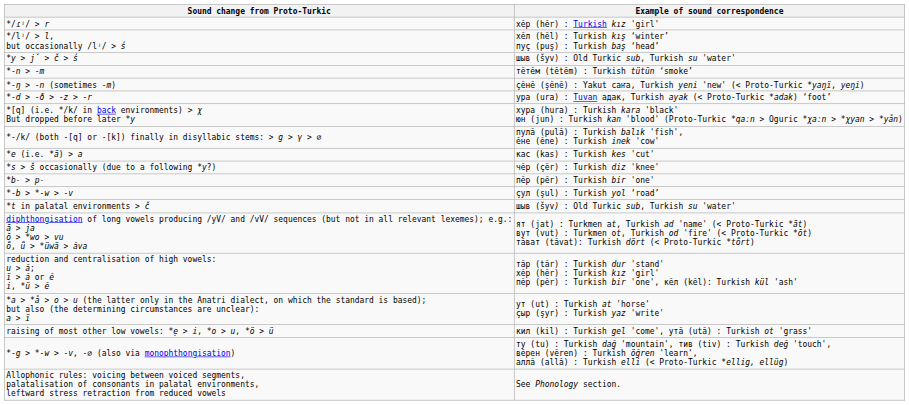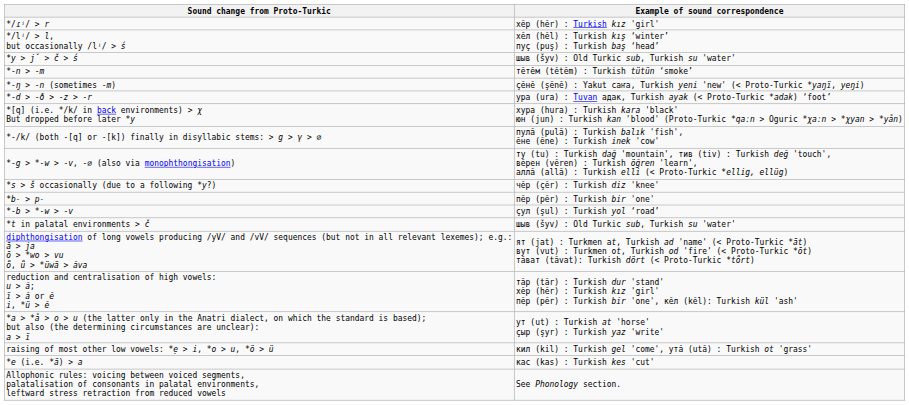 <table class="wikitable">
 <tr>
 <th>Sound change from Proto-Turkic</th>
 <th>Example of sound correspondence</th>
 </tr>
 <tr>
 <td>*/ɾʲ/ > <em>r</em></td>
 <td>хӗр (hĕr) : <a href='#'>Turkish</a> <em>kız</em> 'girl'</td>
 </tr>
 <tr>
 <td>*/lʲ/ > <em>l</em>,<br>but occasionally /lʲ/ > <em>ś</em></td>
 <td>хӗл (hĕl) : Turkish <em>kış</em> ‘winter’<br>пуҫ (puş) : Turkish <em>baş</em> ‘head’</td>
 </tr>
 <tr>
 <td>*<em>y</em> > <em>ǰ</em> > <em>č</em> > <em>ś</em></td>
 <td>шыв (šyv) : Old Turkic <em>sub</em>, Turkish <em>su</em> 'water'</td>
 </tr>
 <tr>
 <td>*-<em>n</em> > -<em>m</em></td>
 <td>тӗтӗм (tĕtĕm) : Turkish <em>tütün</em> ‘smoke’</td>
 </tr>
 <tr>
 <td>*-<em>ŋ</em> > -<em>n</em> (sometimes -<em>m</em>)</td>
 <td>ҫӗнӗ (şĕnĕ) : Yakut саҥа, Turkish <em>yeni</em> 'new' (< Proto-Turkic *<em>yaŋï</em>, <em>yeŋi</em>)</td>
 </tr>
 <tr>
 <td>*-<em>d</em> > -<em>ð</em> > -<em>z</em> > -<em>r</em></td>
 <td>ура (ura) : <a href='#'>Tuvan</a> адак, Turkish <em>ayak</em> (< Proto-Turkic *<em>adak</em>) ‘foot’</td>
 </tr>
 <tr>
 <td>*[q] (i.e. */k/ in <a href='#'>back</a> environments) > <em>χ</em><br>But dropped before later *<em>y</em></td>
 <td>хура (hura) : Turkish <em>kara</em> 'black'<br>юн (jun) : Turkish <em>kan</em> 'blood' (Proto-Turkic *<em>qaːn</em> > Oguric *<em>χaːn > *χyan > *yån</em>)</td>
 </tr>
 <tr>
 <td>*-/k/ (both -[q] or -[k]) finally in disyllabic stems: > <em>g</em> > <em>γ</em> > ∅</td>
 <td>пулӑ (pulă) : Turkish <em>balık</em> 'fish',<br>ĕне (ĕne) : Turkish <em>inek</em> 'cow'</td>
 </tr>
 <tr>
-<td>*<em>e</em> (i.e. *<em>ä</em>) > <em>a</em></td>
-<td>кас (kas) : Turkish <em>kes</em> 'cut'</td>
+<td>*-<em>g</em> > *-<em>w</em> > -<em>v</em>, -<em>∅</em> (also via <a href='#'>monophthongisation</a>)</td>
+<td>ту (tu) : Turkish <em>dağ</em> 'mountain', тив (tiv) : Turkish <em>değ</em> 'touch',<br>вӗрен (vĕren) : Turkish <em>öğren</em> 'learn',<br>аллӑ (allă) : Turkish <em>elli</em> (< Proto-Turkic *<em>ellig, ellüg</em>)</td>
 </tr>
 <tr>
 <td>*<em>s</em> > <em>š</em> occasionally (due to a following *<em>y</em>?)</td>
 <td>чӗр (çĕr) : Turkish <em>diz</em> 'knee'</td>
 </tr>
 <tr>
 <td>*<em>b-</em> > <em>p-</em></td>
 <td>пӗр (pĕr) : Turkish <em>bir</em> 'one'</td>
 </tr>
 <tr>
 <td>*-<em>b</em> > *-<em>w</em> > -<em>v</em></td>
 <td>ҫул (şul) : Turkish <em>yol</em> ‘road’</td>
 </tr>
 <tr>
 <td>*<em>t</em> in palatal environments > <em>č</em></td>
 <td>шыв (šyv<em>)</em> : Old Turkic <em>sub</em>, Turkish <em>su</em> 'water'</td>
 </tr>
 <tr>
 <td><a href='#'>diphthongisation</a> of long vowels producing /yV/ and /vV/ sequences (but not in all relevant lexemes); e.g.:<br><em>ā</em> > <em>ja</em><br><em>ō</em> > *<em>wo</em> > <em>vu</em><br><em>ȫ</em>, <em>ǖ</em> > *<em>üwä</em> > <em>ăva</em></td>
 <td>ят (jat) : Turkmen a<em>t</em>, Turkish <em>ad</em> 'name' (< Proto-Turkic *<em>āt</em>)<br>вут (vut) : Turkmen o<em>t</em>, Turkish <em>od</em> 'fire' (< Proto-Turkic *<em>ōt</em>)<br>тӑват (tăvat): Turkish <em>dört</em> (< Proto-Turkic <em>*tȫrt</em>)</td>
 </tr>
 <tr>
 <td>reduction and centralisation of high vowels:<br><em>u</em> > <em>ă</em>;<br><em>ï</em> > <em>ă</em> or <em>ĕ</em><br><em>i</em>, *<em>ü</em> > <em>ĕ</em></td>
 <td>тӑр (tăr) : Turkish <em>dur</em> 'stand'<br>хӗр (hĕr) : Turkish <em>kız</em> 'girl'<br>пӗр (pĕr) : Turkish <em>bir</em> 'one', кӗл (kĕl): Turkish <em>kül</em> 'ash'</td>
 </tr>
 <tr>
 <td>*<em>a</em> > *<em>å</em> > <em>o</em> > <em>u</em> (the latter only in the Anatri dialect, on which the standard is based);<br>but also (the determining circumstances are unclear):<br><em>a</em> > <em>ï</em></td>
 <td>ут (ut) : Turkish <em>at</em> 'horse'<br>ҫыр (şyr) : Turkish <em>yaz</em> 'write'</td>
 </tr>
 <tr>
 <td>raising of most other low vowels: *<em>ẹ</em> > <em>i</em>, *<em>o</em> > <em>u</em>, *<em>ö</em> > <em>ü</em></td>
 <td>кил (kil) : Turkish <em>gel</em> 'come', утӑ (utӑ) : Turkish <em>ot</em> 'grass'</td>
 </tr>
 <tr>
-<td>*-<em>g</em> > *-<em>w</em> > -<em>v</em>, -<em>∅</em> (also via <a href='#'>monophthongisation</a>)</td>
-<td>ту (tu) : Turkish <em>dağ</em> 'mountain', тив (tiv) : Turkish <em>değ</em> 'touch',<br>вӗрен (vĕren) : Turkish <em>öğren</em> 'learn',<br>аллӑ (allă) : Turkish <em>elli</em> (< Proto-Turkic *<em>ellig, ellüg</em>)</td>
+<td>*<em>e</em> (i.e. *<em>ä</em>) > <em>a</em></td>
+<td>кас (kas) : Turkish <em>kes</em> 'cut'</td>
 </tr>
 <tr>
 <td>Allophonic rules: voicing between voiced segments,<br>palatalisation of consonants in palatal environments,<br>leftward stress retraction from reduced vowels</td>
 <td>See <em>Phonology</em> section.</td>
 </tr>
 </table>
